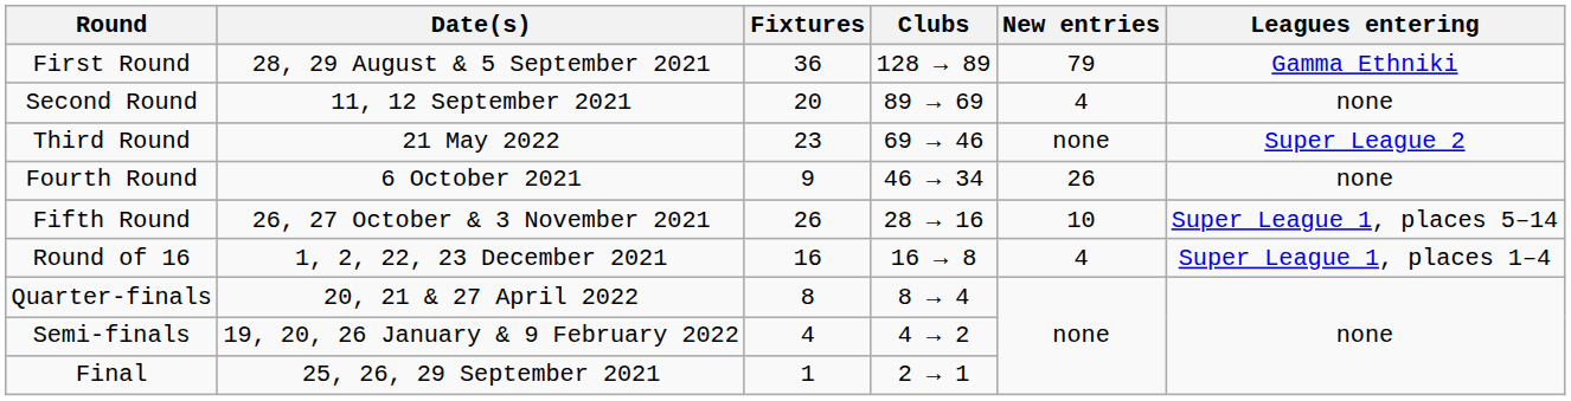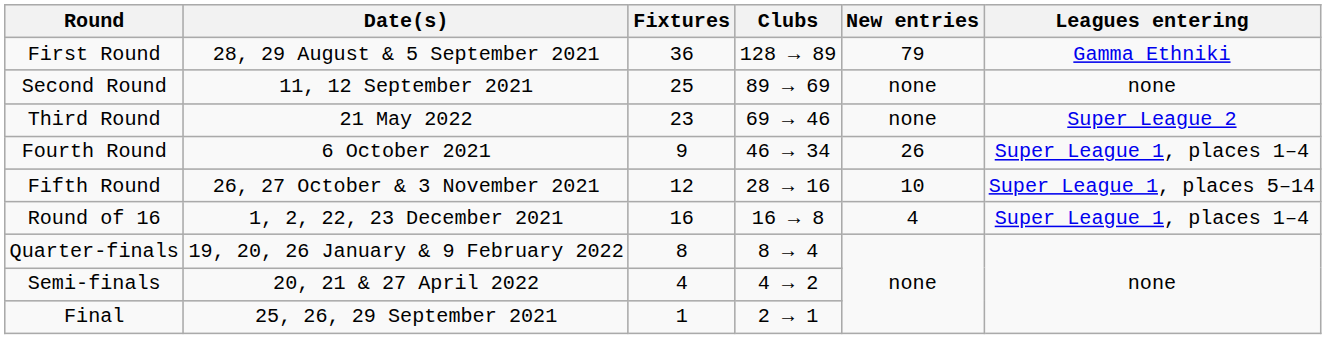 <table class="wikitable" style="text-align:center">
 <tr>
 <th>Round</th>
 <th>Date(s)</th>
 <th>Fixtures</th>
 <th>Clubs</th>
 <th>New entries</th>
 <th>Leagues entering</th>
 </tr>
 <tr>
 <td>First Round</td>
 <td>28, 29 August & 5 September 2021</td>
 <td>36</td>
 <td>128 → 89</td>
 <td>79</td>
 <td><a href='#'>Gamma Ethniki</a></td>
 </tr>
 <tr>
 <td>Second Round</td>
 <td>11, 12 September 2021</td>
-<td>20</td>
+<td>25</td>
 <td>89 → 69</td>
-<td>4</td>
+<td>none</td>
 <td>none</td>
 </tr>
 <tr>
 <td>Third Round</td>
 <td>21 May 2022</td>
 <td>23</td>
 <td>69 → 46</td>
 <td>none</td>
 <td><a href='#'>Super League 2</a></td>
 </tr>
 <tr>
 <td>Fourth Round</td>
 <td>6 October 2021</td>
 <td>9</td>
 <td>46 → 34</td>
 <td>26</td>
-<td>none</td>
+<td><a href='#'>Super League 1</a>, places 1–4</td>
 </tr>
 <tr>
 <td>Fifth Round</td>
 <td>26, 27 October & 3 November 2021</td>
-<td>26</td>
+<td>12</td>
 <td>28 → 16</td>
 <td>10</td>
 <td><a href='#'>Super League 1</a>, places 5–14</td>
 </tr>
 <tr>
 <td>Round of 16</td>
 <td>1, 2, 22, 23 December 2021</td>
 <td>16</td>
 <td>16 → 8</td>
 <td>4</td>
 <td><a href='#'>Super League 1</a>, places 1–4</td>
 </tr>
 <tr>
 <td>Quarter-finals</td>
-<td>20, 21 & 27 April 2022</td>
+<td>19, 20, 26 January & 9 February 2022</td>
 <td>8</td>
 <td>8 → 4</td>
 <td rowspan=3>none</td>
 <td rowspan=3>none</td>
 </tr>
 <tr>
 <td>Semi-finals</td>
-<td>19, 20, 26 January & 9 February 2022</td>
+<td>20, 21 & 27 April 2022</td>
 <td>4</td>
 <td>4 → 2</td>
 </tr>
 <tr>
 <td>Final</td>
 <td>25, 26, 29 September 2021</td>
 <td>1</td>
 <td>2 → 1</td>
 </tr>
 </table>
